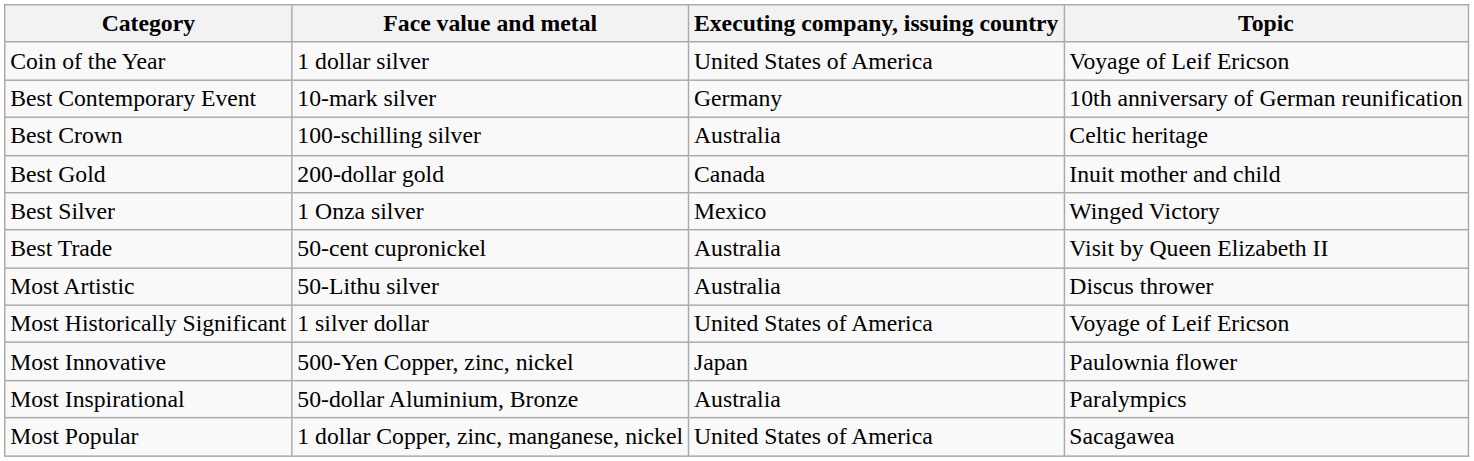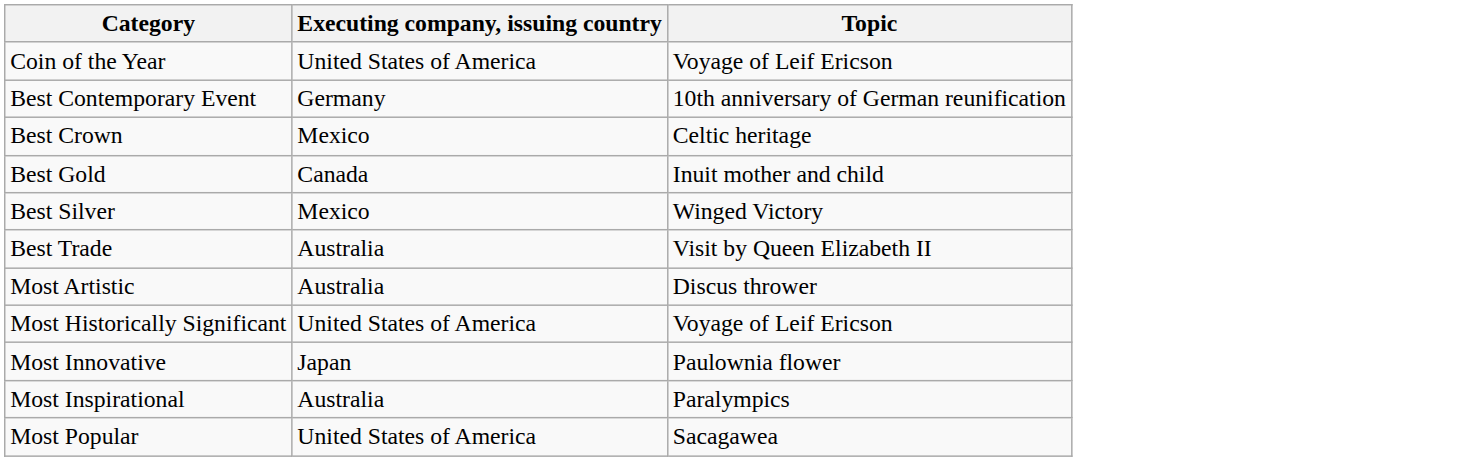 <table class="wikitable plainrowheaders">
 <tr>
 <th>Category</th>
-<th>Face value and metal</th>
 <th>Executing company, issuing country</th>
 <th>Topic</th>
 </tr>
 <tr>
 <td>Coin of the Year</td>
-<td>1 dollar silver</td>
 <td>United States of America</td>
 <td>Voyage of Leif Ericson</td>
 </tr>
 <tr>
 <td>Best Contemporary Event</td>
-<td>10-mark silver</td>
 <td>Germany</td>
 <td>10th anniversary of German reunification</td>
 </tr>
 <tr>
 <td>Best Crown</td>
-<td>100-schilling silver</td>
-<td>Australia</td>
+<td>Mexico</td>
 <td>Celtic heritage</td>
 </tr>
 <tr>
 <td>Best Gold</td>
-<td>200-dollar gold</td>
 <td>Canada</td>
 <td>Inuit mother and child</td>
 </tr>
 <tr>
 <td>Best Silver</td>
-<td>1 Onza silver</td>
 <td>Mexico</td>
 <td>Winged Victory</td>
 </tr>
 <tr>
 <td>Best Trade</td>
-<td>50-cent cupronickel</td>
 <td>Australia</td>
 <td>Visit by Queen Elizabeth II</td>
 </tr>
 <tr>
 <td>Most Artistic</td>
-<td>50-Lithu silver</td>
 <td>Australia</td>
 <td>Discus thrower</td>
 </tr>
 <tr>
 <td>Most Historically Significant</td>
-<td>1 silver dollar</td>
 <td>United States of America</td>
 <td>Voyage of Leif Ericson</td>
 </tr>
 <tr>
 <td>Most Innovative</td>
-<td>500-Yen Copper, zinc, nickel</td>
 <td>Japan</td>
 <td>Paulownia flower</td>
 </tr>
 <tr>
 <td>Most Inspirational</td>
-<td>50-dollar Aluminium, Bronze</td>
 <td>Australia</td>
 <td>Paralympics</td>
 </tr>
 <tr>
 <td>Most Popular</td>
-<td>1 dollar Copper, zinc, manganese, nickel</td>
 <td>United States of America</td>
 <td>Sacagawea</td>
 </tr>
 </table>
